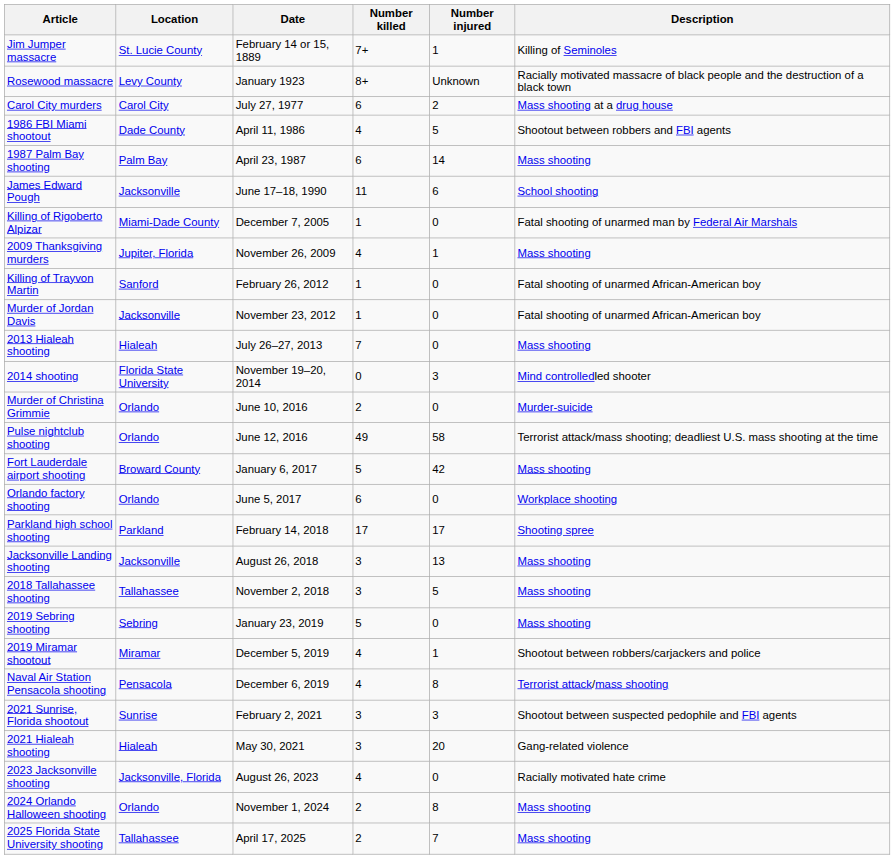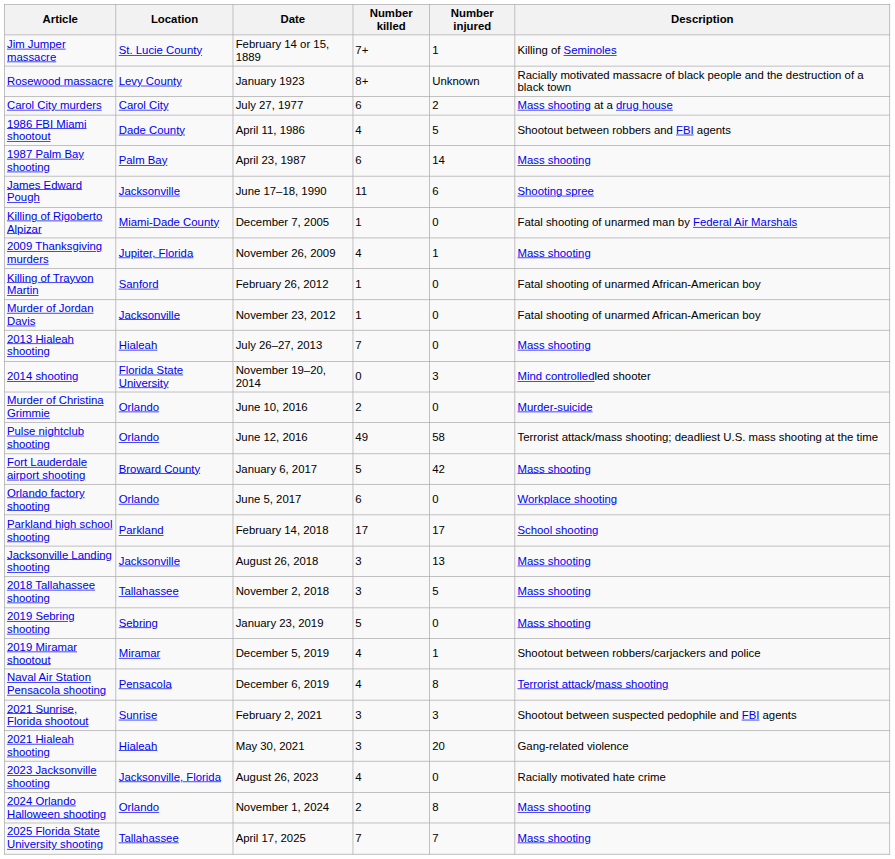 <table class="wikitable sortable">
 <tr>
 <th width=150>Article</th>
 <th>Location</th>
 <th>Date</th>
 <th>Number killed</th>
 <th>Number injured</th>
 <th>Description</th>
 </tr>
 <tr>
 <td><a href='#'>Jim Jumper massacre</a></td>
 <td><a href='#'>St. Lucie County</a></td>
 <td><span>February 14 or 15, 1889</span></td>
 <td>7+</td>
 <td>1</td>
 <td>Killing of <a href='#'>Seminoles</a></td>
 </tr>
 <tr>
 <td><a href='#'>Rosewood massacre</a></td>
 <td><a href='#'>Levy County</a></td>
 <td><span>January 1923</span></td>
 <td>8+</td>
 <td>Unknown</td>
 <td>Racially motivated massacre of black people and the destruction of a black town</td>
 </tr>
 <tr>
 <td><a href='#'>Carol City murders</a></td>
 <td><a href='#'>Carol City</a></td>
 <td><span>July 27, 1977</span></td>
 <td>6</td>
 <td>2</td>
 <td><a href='#'>Mass shooting</a> at a <a href='#'>drug house</a></td>
 </tr>
 <tr>
 <td><a href='#'>1986 FBI Miami shootout</a></td>
 <td><a href='#'>Dade County</a></td>
 <td><span>April 11, 1986</span></td>
 <td>4</td>
 <td>5</td>
 <td>Shootout between robbers and <a href='#'>FBI</a> agents</td>
 </tr>
 <tr>
 <td><a href='#'>1987 Palm Bay shooting</a></td>
 <td><a href='#'>Palm Bay</a></td>
 <td><span>April 23, 1987</span></td>
 <td>6</td>
 <td>14</td>
 <td><a href='#'>Mass shooting</a></td>
 </tr>
 <tr>
 <td><a href='#'>James Edward Pough</a></td>
 <td><a href='#'>Jacksonville</a></td>
 <td><span>June 17–18, 1990</span></td>
 <td>11</td>
 <td>6</td>
-<td><a href='#'>School shooting</a></td>
+<td><a href='#'>Shooting spree</a></td>
 </tr>
 <tr>
 <td><a href='#'>Killing of Rigoberto Alpizar</a></td>
 <td><a href='#'>Miami-Dade County</a></td>
 <td><span>December 7, 2005</span></td>
 <td>1</td>
 <td>0</td>
 <td>Fatal shooting of unarmed man by <a href='#'>Federal Air Marshals</a></td>
 </tr>
 <tr>
 <td><a href='#'>2009 Thanksgiving murders</a></td>
 <td><a href='#'>Jupiter, Florida</a></td>
 <td><span>November 26, 2009</span></td>
 <td>4</td>
 <td>1</td>
 <td><a href='#'>Mass shooting</a></td>
 </tr>
 <tr>
 <td><a href='#'>Killing of Trayvon Martin</a></td>
 <td><a href='#'>Sanford</a></td>
 <td><span>February 26, 2012</span></td>
 <td>1</td>
 <td>0</td>
 <td>Fatal shooting of unarmed African-American boy</td>
 </tr>
 <tr>
 <td><a href='#'>Murder of Jordan Davis</a></td>
 <td><a href='#'>Jacksonville</a></td>
 <td><span>November 23, 2012</span></td>
 <td>1</td>
 <td>0</td>
 <td>Fatal shooting of unarmed African-American boy</td>
 </tr>
 <tr>
 <td><a href='#'>2013 Hialeah shooting</a></td>
 <td><a href='#'>Hialeah</a></td>
 <td><span>July 26–27, 2013</span></td>
 <td>7</td>
 <td>0</td>
 <td><a href='#'>Mass shooting</a></td>
 </tr>
 <tr>
 <td><a href='#'>2014 shooting</a></td>
 <td><a href='#'>Florida State University</a></td>
 <td><span>November 19–20, 2014</span></td>
 <td>0</td>
 <td>3</td>
 <td><a href='#'>Mind controlled</a>led shooter </td>
 </tr>
 <tr>
 <td><a href='#'>Murder of Christina Grimmie</a></td>
 <td><a href='#'>Orlando</a></td>
 <td><span>June 10, 2016</span></td>
 <td>2</td>
 <td>0</td>
 <td><a href='#'>Murder-suicide</a></td>
 </tr>
 <tr>
 <td><a href='#'>Pulse nightclub shooting</a></td>
 <td><a href='#'>Orlando</a></td>
 <td><span>June 12, 2016</span></td>
 <td>49</td>
 <td>58</td>
 <td>Terrorist attack/mass shooting; deadliest U.S. mass shooting at the time</td>
 </tr>
 <tr>
 <td><a href='#'>Fort Lauderdale airport shooting</a></td>
 <td><a href='#'>Broward County</a></td>
 <td><span>January 6, 2017</span></td>
 <td>5</td>
 <td>42</td>
 <td><a href='#'>Mass shooting</a></td>
 </tr>
 <tr>
 <td><a href='#'>Orlando factory shooting</a></td>
 <td><a href='#'>Orlando</a></td>
 <td><span>June 5, 2017</span></td>
 <td>6</td>
 <td>0</td>
 <td><a href='#'>Workplace shooting</a></td>
 </tr>
 <tr>
 <td><a href='#'>Parkland high school shooting</a></td>
 <td><a href='#'>Parkland</a></td>
 <td><span>February 14, 2018</span></td>
 <td>17</td>
 <td>17</td>
-<td><a href='#'>Shooting spree</a></td>
+<td><a href='#'>School shooting</a></td>
 </tr>
 <tr>
 <td><a href='#'>Jacksonville Landing shooting</a></td>
 <td><a href='#'>Jacksonville</a></td>
 <td><span>August 26, 2018</span></td>
 <td>3</td>
 <td>13</td>
 <td><a href='#'>Mass shooting</a></td>
 </tr>
 <tr>
 <td><a href='#'>2018 Tallahassee shooting</a></td>
 <td><a href='#'>Tallahassee</a></td>
 <td><span>November 2, 2018</span></td>
 <td>3</td>
 <td>5</td>
 <td><a href='#'>Mass shooting</a></td>
 </tr>
 <tr>
 <td><a href='#'>2019 Sebring shooting</a></td>
 <td><a href='#'>Sebring</a></td>
 <td><span>January 23, 2019</span></td>
 <td>5</td>
 <td>0</td>
 <td><a href='#'>Mass shooting</a></td>
 </tr>
 <tr>
 <td><a href='#'>2019 Miramar shootout</a></td>
 <td><a href='#'>Miramar</a></td>
 <td><span>December 5, 2019</span></td>
 <td>4</td>
 <td>1</td>
 <td>Shootout between robbers/carjackers and police</td>
 </tr>
 <tr>
 <td><a href='#'>Naval Air Station Pensacola shooting</a></td>
 <td><a href='#'>Pensacola</a></td>
 <td><span>December 6, 2019</span></td>
 <td>4</td>
 <td>8</td>
 <td><a href='#'>Terrorist attack</a>/<a href='#'>mass shooting</a></td>
 </tr>
 <tr>
 <td><a href='#'>2021 Sunrise, Florida shootout</a></td>
 <td><a href='#'>Sunrise</a></td>
 <td><span>February 2, 2021</span></td>
 <td>3</td>
 <td>3</td>
 <td>Shootout between suspected pedophile and <a href='#'>FBI</a> agents</td>
 </tr>
 <tr>
 <td><a href='#'>2021 Hialeah shooting</a></td>
 <td><a href='#'>Hialeah</a></td>
 <td><span>May 30, 2021</span></td>
 <td>3</td>
 <td>20</td>
 <td>Gang-related violence</td>
 </tr>
 <tr>
 <td><a href='#'>2023 Jacksonville shooting</a></td>
 <td><a href='#'>Jacksonville, Florida</a></td>
 <td><span>August 26, 2023</span></td>
 <td>4</td>
 <td>0</td>
 <td>Racially motivated hate crime</td>
 </tr>
 <tr>
 <td><a href='#'>2024 Orlando Halloween shooting</a></td>
 <td><a href='#'>Orlando</a></td>
 <td><span>November 1, 2024</span></td>
 <td>2</td>
 <td>8</td>
 <td><a href='#'>Mass shooting</a></td>
 </tr>
 <tr>
 <td><a href='#'>2025 Florida State University shooting</a></td>
 <td><a href='#'>Tallahassee</a></td>
 <td><span>April 17, 2025</span></td>
-<td>2</td>
+<td>7</td>
 <td>7</td>
 <td><a href='#'>Mass shooting</a></td>
 </tr>
 </table>
